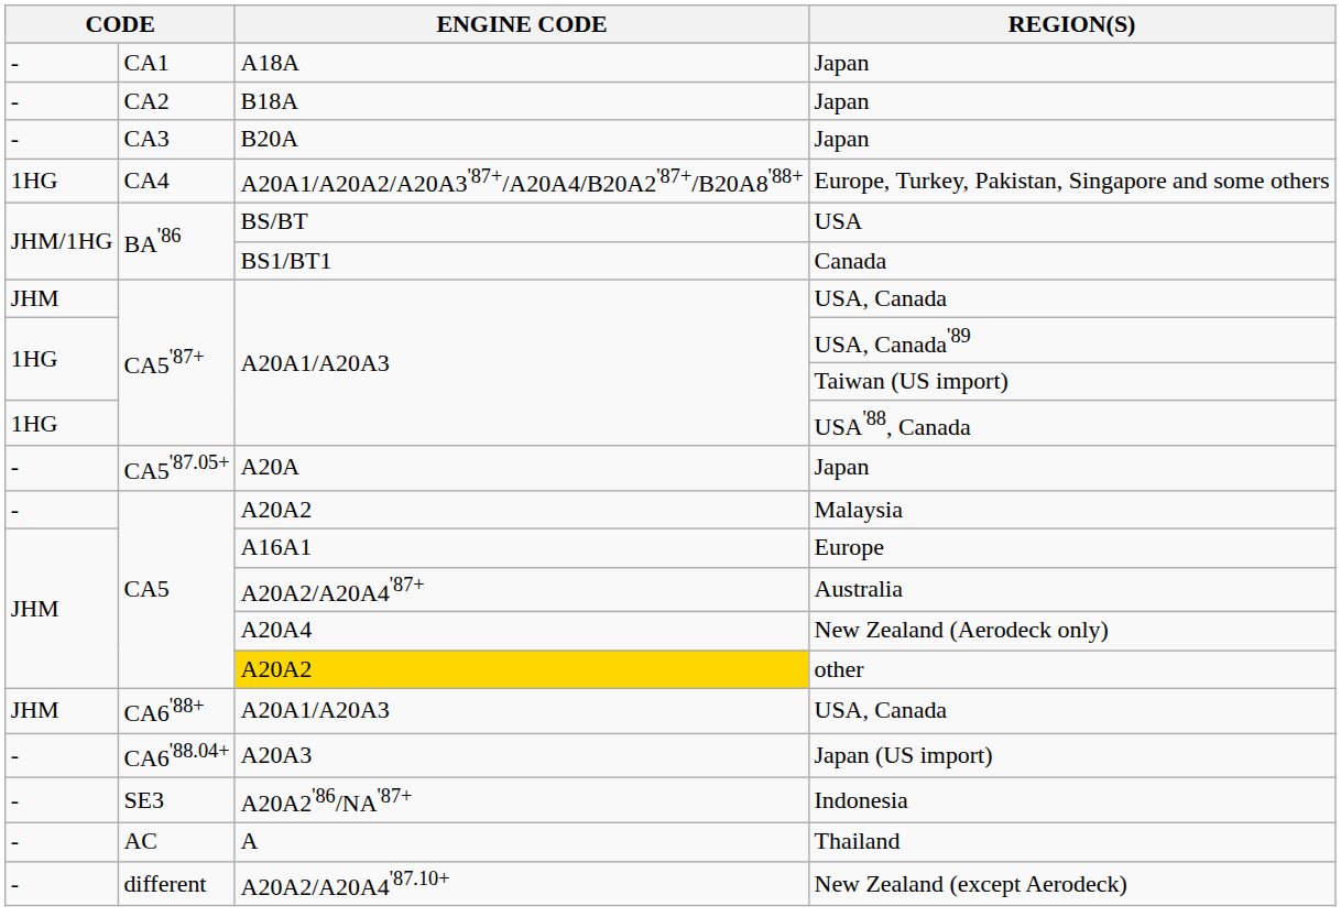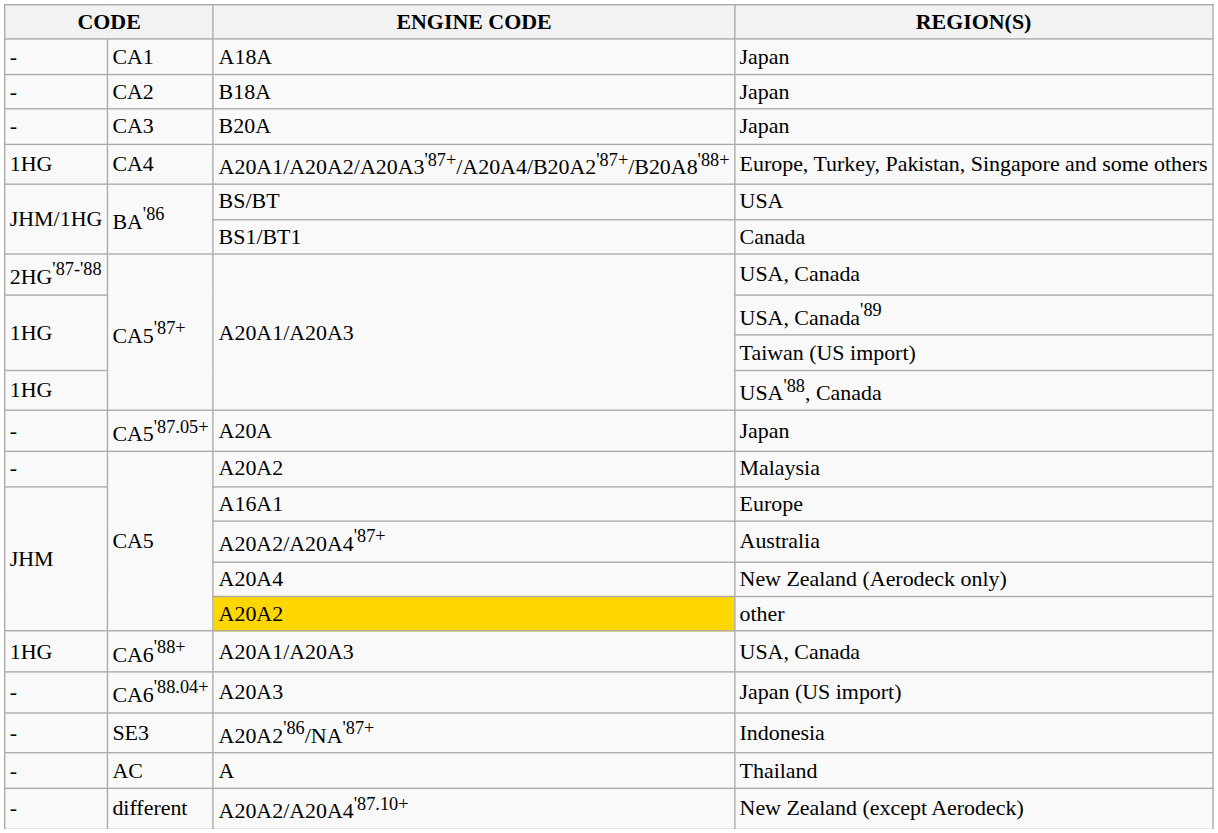 <table class="wikitable">
 <tr>
 <th colspan="2">CODE</th>
 <th>ENGINE CODE</th>
 <th>REGION(S)</th>
 </tr>
 <tr>
 <td>-</td>
 <td>CA1</td>
 <td>A18A</td>
 <td>Japan</td>
 </tr>
 <tr>
 <td>-</td>
 <td>CA2</td>
 <td>B18A</td>
 <td>Japan</td>
 </tr>
 <tr>
 <td>-</td>
 <td>CA3</td>
 <td>B20A</td>
 <td>Japan</td>
 </tr>
 <tr>
 <td>1HG</td>
 <td>CA4</td>
 <td>A20A1/A20A2/A20A3<sup>'87+</sup>/A20A4/B20A2<sup>'87+</sup>/B20A8<sup>'88+</sup></td>
 <td>Europe, Turkey, Pakistan, Singapore and some others</td>
 </tr>
 <tr>
 <td rowspan="2">JHM/1HG</td>
 <td rowspan="2">BA<sup>'86</sup></td>
 <td>BS/BT</td>
 <td>USA</td>
 </tr>
 <tr>
 <td>BS1/BT1</td>
 <td>Canada</td>
 </tr>
 <tr>
-<td>JHM</td>
+<td>2HG<sup>'87-'88</sup></td>
 <td rowspan="4">CA5<sup>'87+</sup></td>
 <td rowspan="4">A20A1/A20A3</td>
 <td>USA, Canada</td>
 </tr>
 <tr>
 <td rowspan="2">1HG</td>
 <td>USA, Canada<sup>'89</sup></td>
 </tr>
 <tr>
 <td>Taiwan (US import)</td>
 </tr>
 <tr>
 <td>1HG</td>
 <td>USA<sup>'88</sup>, Canada</td>
 </tr>
 <tr>
 <td>-</td>
 <td>CA5<sup>'87.05+</sup></td>
 <td>A20A</td>
 <td>Japan</td>
 </tr>
 <tr>
 <td>-</td>
 <td rowspan="5">CA5</td>
 <td>A20A2</td>
 <td>Malaysia</td>
 </tr>
 <tr>
 <td rowspan="4">JHM</td>
 <td>A16A1</td>
 <td>Europe</td>
 </tr>
 <tr>
 <td>A20A2/A20A4<sup>'87+</sup></td>
 <td>Australia</td>
 </tr>
 <tr>
 <td>A20A4</td>
 <td>New Zealand (Aerodeck only)</td>
 </tr>
 <tr>
 <td style="background: gold;">A20A2</td>
 <td>other</td>
 </tr>
 <tr>
-<td>JHM</td>
+<td>1HG</td>
 <td>CA6<sup>'88+</sup></td>
 <td>A20A1/A20A3</td>
 <td>USA, Canada</td>
 </tr>
 <tr>
 <td>-</td>
 <td>CA6<sup>'88.04+</sup></td>
 <td>A20A3</td>
 <td>Japan (US import)</td>
 </tr>
 <tr>
 <td>-</td>
 <td>SE3</td>
 <td>A20A2<sup>'86</sup>/NA<sup>'87+</sup></td>
 <td>Indonesia</td>
 </tr>
 <tr>
 <td>-</td>
 <td>AC</td>
 <td>A</td>
 <td>Thailand</td>
 </tr>
 <tr>
 <td>-</td>
 <td>different</td>
 <td>A20A2/A20A4<sup>'87.10+</sup></td>
 <td>New Zealand (except Aerodeck)</td>
 </tr>
 </table>
